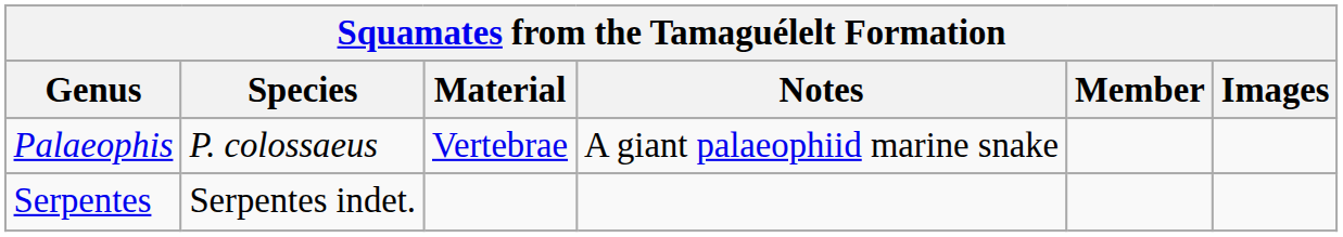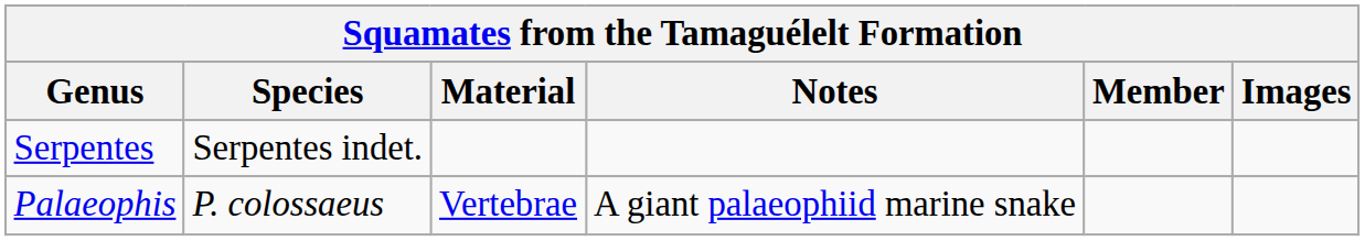 <table class="wikitable">
 <tr>
 <th colspan="6"><strong><a href='#'>Squamates</a> from the Tamaguélelt Formation</strong></th>
 </tr>
 <tr>
 <th>Genus</th>
 <th>Species</th>
 <th>Material</th>
 <th>Notes</th>
 <th>Member</th>
 <th>Images</th>
 </tr>
 <tr>
+<td><a href='#'>Serpentes</a></td>
+<td>Serpentes indet.</td>
+<td></td>
+<td></td>
+<td></td>
+<td></td>
+</tr>
+<tr>
 <td><em><a href='#'>Palaeophis</a></em></td>
 <td><em>P. colossaeus</em></td>
 <td><a href='#'>Vertebrae</a></td>
 <td>A giant <a href='#'>palaeophiid</a> marine snake</td>
 <td></td>
 <td></td>
 </tr>
-<tr>
-<td><a href='#'>Serpentes</a></td>
-<td>Serpentes indet.</td>
-<td></td>
-<td></td>
-<td></td>
-<td></td>
-</tr>
 </table>
